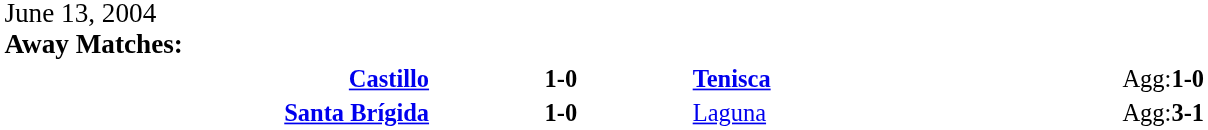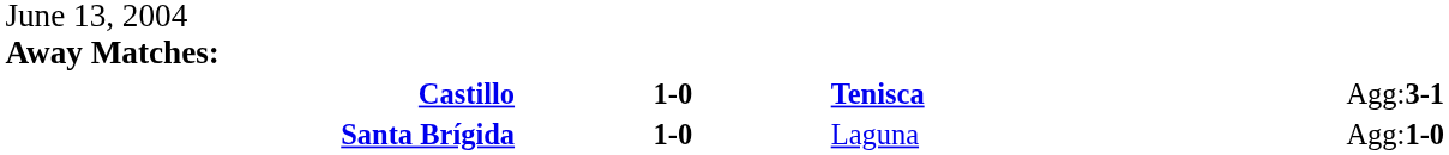 <table width=100% cellspacing=1>
 <tr>
 <th width=20%></th>
 <th width=12%></th>
 <th width=20%></th>
 <th></th>
 </tr>
 <tr>
 <td>June 13, 2004<br><strong>Away Matches:</strong></td>
 </tr>
 <tr style=font-size:90%>
 <td align=right><strong><a href='#'>Castillo</a></strong></td>
 <td align=center><strong>1-0</strong></td>
 <td><strong><a href='#'>Tenisca</a></strong></td>
-<td>Agg:<strong>1-0</strong></td>
+<td>Agg:<strong>3-1</strong></td>
 </tr>
 <tr style=font-size:90%>
 <td align=right><strong><a href='#'>Santa Brígida</a></strong></td>
 <td align=center><strong>1-0</strong></td>
 <td><a href='#'>Laguna</a></td>
-<td>Agg:<strong>3-1</strong></td>
+<td>Agg:<strong>1-0</strong></td>
 </tr>
 </table>
